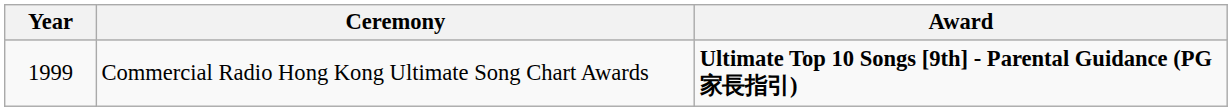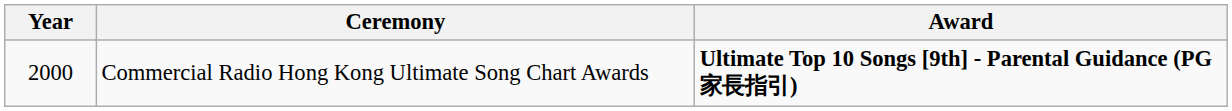 <table class="wikitable">
 <tr>
 <th width=60>Year</th>
 <th width="450">Ceremony</th>
 <th width="400">Award</th>
 </tr>
 <tr>
-<td align="center">1999</td>
+<td align="center">2000</td>
 <td>Commercial Radio Hong Kong Ultimate Song Chart Awards</td>
 <td><strong>Ultimate Top 10 Songs [9th] - Parental Guidance (PG家長指引)</strong></td>
 </tr>
 </table>
